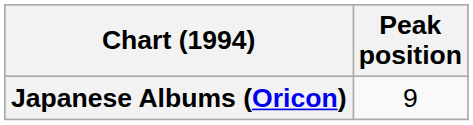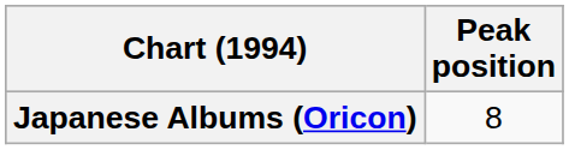 <table class="wikitable plainrowheaders" style="text-align:center;" border="1">
 <tr>
 <th scope="col">Chart (1994)</th>
 <th scope="col">Peak<br>position</th>
 </tr>
 <tr>
 <th scope="row">Japanese Albums (<a href='#'>Oricon</a>)</th>
-<td>9</td>
+<td>8</td>
 </tr>
 </table>
